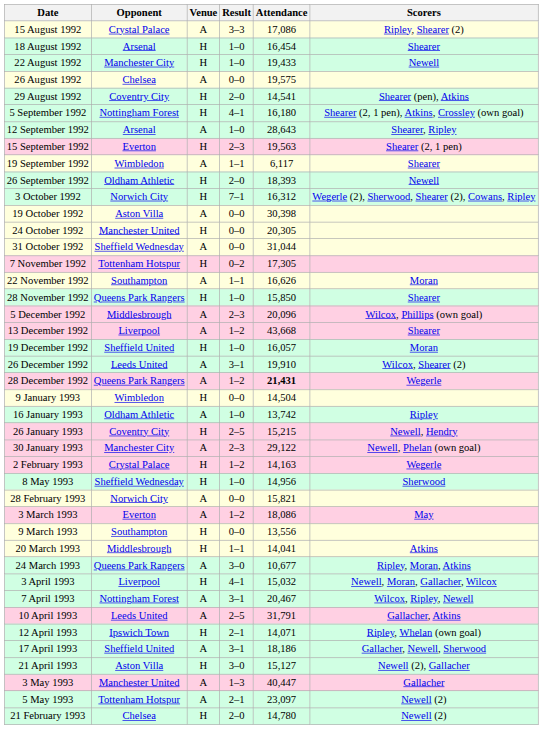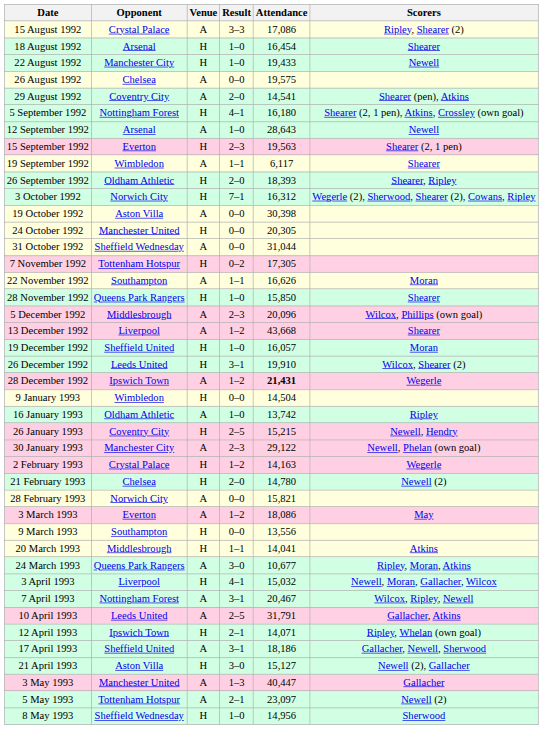 <table class="wikitable sortable" style="font-size:100%; text-align:center">
 <tr>
 <th>Date</th>
 <th>Opponent</th>
 <th>Venue</th>
 <th>Result</th>
 <th>Attendance</th>
 <th>Scorers</th>
 </tr>
 <tr style="background-color: #ffffdd;">
 <td>15 August 1992</td>
 <td><a href='#'>Crystal Palace</a></td>
 <td>A</td>
 <td>3–3</td>
 <td>17,086</td>
 <td><a href='#'>Ripley</a>, <a href='#'>Shearer</a> (2)</td>
 </tr>
 <tr style="background-color: #d0ffe3;">
 <td>18 August 1992</td>
 <td><a href='#'>Arsenal</a></td>
 <td>H</td>
 <td>1–0</td>
 <td>16,454</td>
 <td><a href='#'>Shearer</a></td>
 </tr>
 <tr style="background-color: #d0ffe3;">
 <td>22 August 1992</td>
 <td><a href='#'>Manchester City</a></td>
 <td>H</td>
 <td>1–0</td>
 <td>19,433</td>
 <td><a href='#'>Newell</a></td>
 </tr>
 <tr style="background-color: #ffffdd;">
 <td>26 August 1992</td>
 <td><a href='#'>Chelsea</a></td>
 <td>A</td>
 <td>0–0</td>
 <td>19,575</td>
 <td></td>
 </tr>
 <tr style="background-color: #d0ffe3;">
 <td>29 August 1992</td>
 <td><a href='#'>Coventry City</a></td>
-<td>H</td>
+<td>A</td>
 <td>2–0</td>
 <td>14,541</td>
 <td><a href='#'>Shearer</a> (pen), <a href='#'>Atkins</a></td>
 </tr>
 <tr style="background-color: #d0ffe3;">
 <td>5 September 1992</td>
 <td><a href='#'>Nottingham Forest</a></td>
 <td>H</td>
 <td>4–1</td>
 <td>16,180</td>
 <td><a href='#'>Shearer</a> (2, 1 pen), <a href='#'>Atkins</a>, <a href='#'>Crossley</a> (own goal)</td>
 </tr>
 <tr style="background-color: #d0ffe3;">
 <td>12 September 1992</td>
 <td><a href='#'>Arsenal</a></td>
 <td>A</td>
 <td>1–0</td>
 <td>28,643</td>
-<td><a href='#'>Shearer</a>, <a href='#'>Ripley</a></td>
+<td><a href='#'>Newell</a></td>
 </tr>
 <tr style="background-color: #ffd0e3;">
 <td>15 September 1992</td>
 <td><a href='#'>Everton</a></td>
 <td>H</td>
 <td>2–3</td>
 <td>19,563</td>
 <td><a href='#'>Shearer</a> (2, 1 pen)</td>
 </tr>
 <tr style="background-color: #ffffdd;">
 <td>19 September 1992</td>
 <td><a href='#'>Wimbledon</a></td>
 <td>A</td>
 <td>1–1</td>
 <td>6,117</td>
 <td><a href='#'>Shearer</a></td>
 </tr>
 <tr style="background-color: #d0ffe3;">
 <td>26 September 1992</td>
 <td><a href='#'>Oldham Athletic</a></td>
 <td>H</td>
 <td>2–0</td>
 <td>18,393</td>
-<td><a href='#'>Newell</a></td>
+<td><a href='#'>Shearer</a>, <a href='#'>Ripley</a></td>
 </tr>
 <tr style="background-color: #d0ffe3;">
 <td>3 October 1992</td>
 <td><a href='#'>Norwich City</a></td>
 <td>H</td>
 <td>7–1</td>
 <td>16,312</td>
 <td><a href='#'>Wegerle</a> (2), <a href='#'>Sherwood</a>, <a href='#'>Shearer</a> (2), <a href='#'>Cowans</a>, <a href='#'>Ripley</a></td>
 </tr>
 <tr style="background-color: #ffffdd;">
 <td>19 October 1992</td>
 <td><a href='#'>Aston Villa</a></td>
 <td>A</td>
 <td>0–0</td>
 <td>30,398</td>
 <td></td>
 </tr>
 <tr style="background-color: #ffffdd;">
 <td>24 October 1992</td>
 <td><a href='#'>Manchester United</a></td>
 <td>H</td>
 <td>0–0</td>
 <td>20,305</td>
 <td></td>
 </tr>
 <tr style="background-color: #ffffdd;">
 <td>31 October 1992</td>
 <td><a href='#'>Sheffield Wednesday</a></td>
 <td>A</td>
 <td>0–0</td>
 <td>31,044</td>
 <td></td>
 </tr>
 <tr style="background-color: #ffd0e3;">
 <td>7 November 1992</td>
 <td><a href='#'>Tottenham Hotspur</a></td>
 <td>H</td>
 <td>0–2</td>
 <td>17,305</td>
 <td></td>
 </tr>
 <tr style="background-color: #ffffdd;">
 <td>22 November 1992</td>
 <td><a href='#'>Southampton</a></td>
 <td>A</td>
 <td>1–1</td>
 <td>16,626</td>
 <td><a href='#'>Moran</a></td>
 </tr>
 <tr style="background-color: #d0ffe3;">
 <td>28 November 1992</td>
 <td><a href='#'>Queens Park Rangers</a></td>
 <td>H</td>
 <td>1–0</td>
 <td>15,850</td>
 <td><a href='#'>Shearer</a></td>
 </tr>
 <tr style="background-color: #ffd0e3;">
 <td>5 December 1992</td>
 <td><a href='#'>Middlesbrough</a></td>
 <td>A</td>
 <td>2–3</td>
 <td>20,096</td>
 <td><a href='#'>Wilcox</a>, <a href='#'>Phillips</a> (own goal)</td>
 </tr>
 <tr style="background-color: #ffd0e3;">
 <td>13 December 1992</td>
 <td><a href='#'>Liverpool</a></td>
 <td>A</td>
 <td>1–2</td>
 <td>43,668</td>
 <td><a href='#'>Shearer</a></td>
 </tr>
 <tr style="background-color: #d0ffe3;">
 <td>19 December 1992</td>
 <td><a href='#'>Sheffield United</a></td>
 <td>H</td>
 <td>1–0</td>
 <td>16,057</td>
 <td><a href='#'>Moran</a></td>
 </tr>
 <tr style="background-color: #d0ffe3;">
 <td>26 December 1992</td>
 <td><a href='#'>Leeds United</a></td>
-<td>A</td>
+<td>H</td>
 <td>3–1</td>
 <td>19,910</td>
 <td><a href='#'>Wilcox</a>, <a href='#'>Shearer</a> (2)</td>
 </tr>
 <tr style="background-color: #ffd0e3;">
 <td>28 December 1992</td>
-<td><a href='#'>Queens Park Rangers</a></td>
+<td><a href='#'>Ipswich Town</a></td>
 <td>A</td>
 <td>1–2</td>
 <td><strong>21,431</strong></td>
 <td><a href='#'>Wegerle</a></td>
 </tr>
 <tr style="background-color: #ffffdd;">
 <td>9 January 1993</td>
 <td><a href='#'>Wimbledon</a></td>
 <td>H</td>
 <td>0–0</td>
 <td>14,504</td>
 <td></td>
 </tr>
 <tr style="background-color: #d0ffe3;">
 <td>16 January 1993</td>
 <td><a href='#'>Oldham Athletic</a></td>
 <td>A</td>
 <td>1–0</td>
 <td>13,742</td>
 <td><a href='#'>Ripley</a></td>
 </tr>
 <tr style="background-color: #ffd0e3;">
 <td>26 January 1993</td>
 <td><a href='#'>Coventry City</a></td>
 <td>H</td>
 <td>2–5</td>
 <td>15,215</td>
 <td><a href='#'>Newell</a>, <a href='#'>Hendry</a></td>
 </tr>
 <tr style="background-color: #ffd0e3;">
 <td>30 January 1993</td>
 <td><a href='#'>Manchester City</a></td>
 <td>A</td>
 <td>2–3</td>
 <td>29,122</td>
 <td><a href='#'>Newell</a>, <a href='#'>Phelan</a> (own goal)</td>
 </tr>
 <tr style="background-color: #ffd0e3;">
 <td>2 February 1993</td>
 <td><a href='#'>Crystal Palace</a></td>
 <td>H</td>
 <td>1–2</td>
 <td>14,163</td>
 <td><a href='#'>Wegerle</a></td>
 </tr>
 <tr style="background-color: #d0ffe3;">
-<td>8 May 1993</td>
-<td><a href='#'>Sheffield Wednesday</a></td>
+<td>21 February 1993</td>
+<td><a href='#'>Chelsea</a></td>
 <td>H</td>
-<td>1–0</td>
-<td>14,956</td>
-<td><a href='#'>Sherwood</a></td>
+<td>2–0</td>
+<td>14,780</td>
+<td><a href='#'>Newell</a> (2)</td>
 </tr>
 <tr style="background-color: #ffffdd;">
 <td>28 February 1993</td>
 <td><a href='#'>Norwich City</a></td>
 <td>A</td>
 <td>0–0</td>
 <td>15,821</td>
 <td></td>
 </tr>
 <tr style="background-color: #ffd0e3;">
 <td>3 March 1993</td>
 <td><a href='#'>Everton</a></td>
 <td>A</td>
 <td>1–2</td>
 <td>18,086</td>
 <td><a href='#'>May</a></td>
 </tr>
 <tr style="background-color: #ffffdd;">
 <td>9 March 1993</td>
 <td><a href='#'>Southampton</a></td>
 <td>H</td>
 <td>0–0</td>
 <td>13,556</td>
 <td></td>
 </tr>
 <tr style="background-color: #ffffdd;">
 <td>20 March 1993</td>
 <td><a href='#'>Middlesbrough</a></td>
 <td>H</td>
 <td>1–1</td>
 <td>14,041</td>
 <td><a href='#'>Atkins</a></td>
 </tr>
 <tr style="background-color: #d0ffe3;">
 <td>24 March 1993</td>
 <td><a href='#'>Queens Park Rangers</a></td>
 <td>A</td>
 <td>3–0</td>
 <td>10,677</td>
 <td><a href='#'>Ripley</a>, <a href='#'>Moran</a>, <a href='#'>Atkins</a></td>
 </tr>
 <tr style="background-color: #d0ffe3;">
 <td>3 April 1993</td>
 <td><a href='#'>Liverpool</a></td>
 <td>H</td>
 <td>4–1</td>
 <td>15,032</td>
 <td><a href='#'>Newell</a>, <a href='#'>Moran</a>, <a href='#'>Gallacher</a>, <a href='#'>Wilcox</a></td>
 </tr>
 <tr style="background-color: #d0ffe3;">
 <td>7 April 1993</td>
 <td><a href='#'>Nottingham Forest</a></td>
 <td>A</td>
 <td>3–1</td>
 <td>20,467</td>
 <td><a href='#'>Wilcox</a>, <a href='#'>Ripley</a>, <a href='#'>Newell</a></td>
 </tr>
 <tr style="background-color: #ffd0e3;">
 <td>10 April 1993</td>
 <td><a href='#'>Leeds United</a></td>
 <td>A</td>
 <td>2–5</td>
 <td>31,791</td>
 <td><a href='#'>Gallacher</a>, <a href='#'>Atkins</a></td>
 </tr>
 <tr style="background-color: #d0ffe3;">
 <td>12 April 1993</td>
 <td><a href='#'>Ipswich Town</a></td>
 <td>H</td>
 <td>2–1</td>
 <td>14,071</td>
 <td><a href='#'>Ripley</a>, <a href='#'>Whelan</a> (own goal)</td>
 </tr>
 <tr style="background-color: #d0ffe3;">
 <td>17 April 1993</td>
 <td><a href='#'>Sheffield United</a></td>
 <td>A</td>
 <td>3–1</td>
 <td>18,186</td>
 <td><a href='#'>Gallacher</a>, <a href='#'>Newell</a>, <a href='#'>Sherwood</a></td>
 </tr>
 <tr style="background-color: #d0ffe3;">
 <td>21 April 1993</td>
 <td><a href='#'>Aston Villa</a></td>
 <td>H</td>
 <td>3–0</td>
 <td>15,127</td>
 <td><a href='#'>Newell</a> (2), <a href='#'>Gallacher</a></td>
 </tr>
 <tr style="background-color: #ffd0e3;">
 <td>3 May 1993</td>
 <td><a href='#'>Manchester United</a></td>
 <td>A</td>
 <td>1–3</td>
 <td>40,447</td>
 <td><a href='#'>Gallacher</a></td>
 </tr>
 <tr style="background-color: #d0ffe3;">
 <td>5 May 1993</td>
 <td><a href='#'>Tottenham Hotspur</a></td>
 <td>A</td>
 <td>2–1</td>
 <td>23,097</td>
 <td><a href='#'>Newell</a> (2)</td>
 </tr>
 <tr style="background-color: #d0ffe3;">
-<td>21 February 1993</td>
-<td><a href='#'>Chelsea</a></td>
+<td>8 May 1993</td>
+<td><a href='#'>Sheffield Wednesday</a></td>
 <td>H</td>
-<td>2–0</td>
-<td>14,780</td>
-<td><a href='#'>Newell</a> (2)</td>
+<td>1–0</td>
+<td>14,956</td>
+<td><a href='#'>Sherwood</a></td>
 </tr>
 </table>
